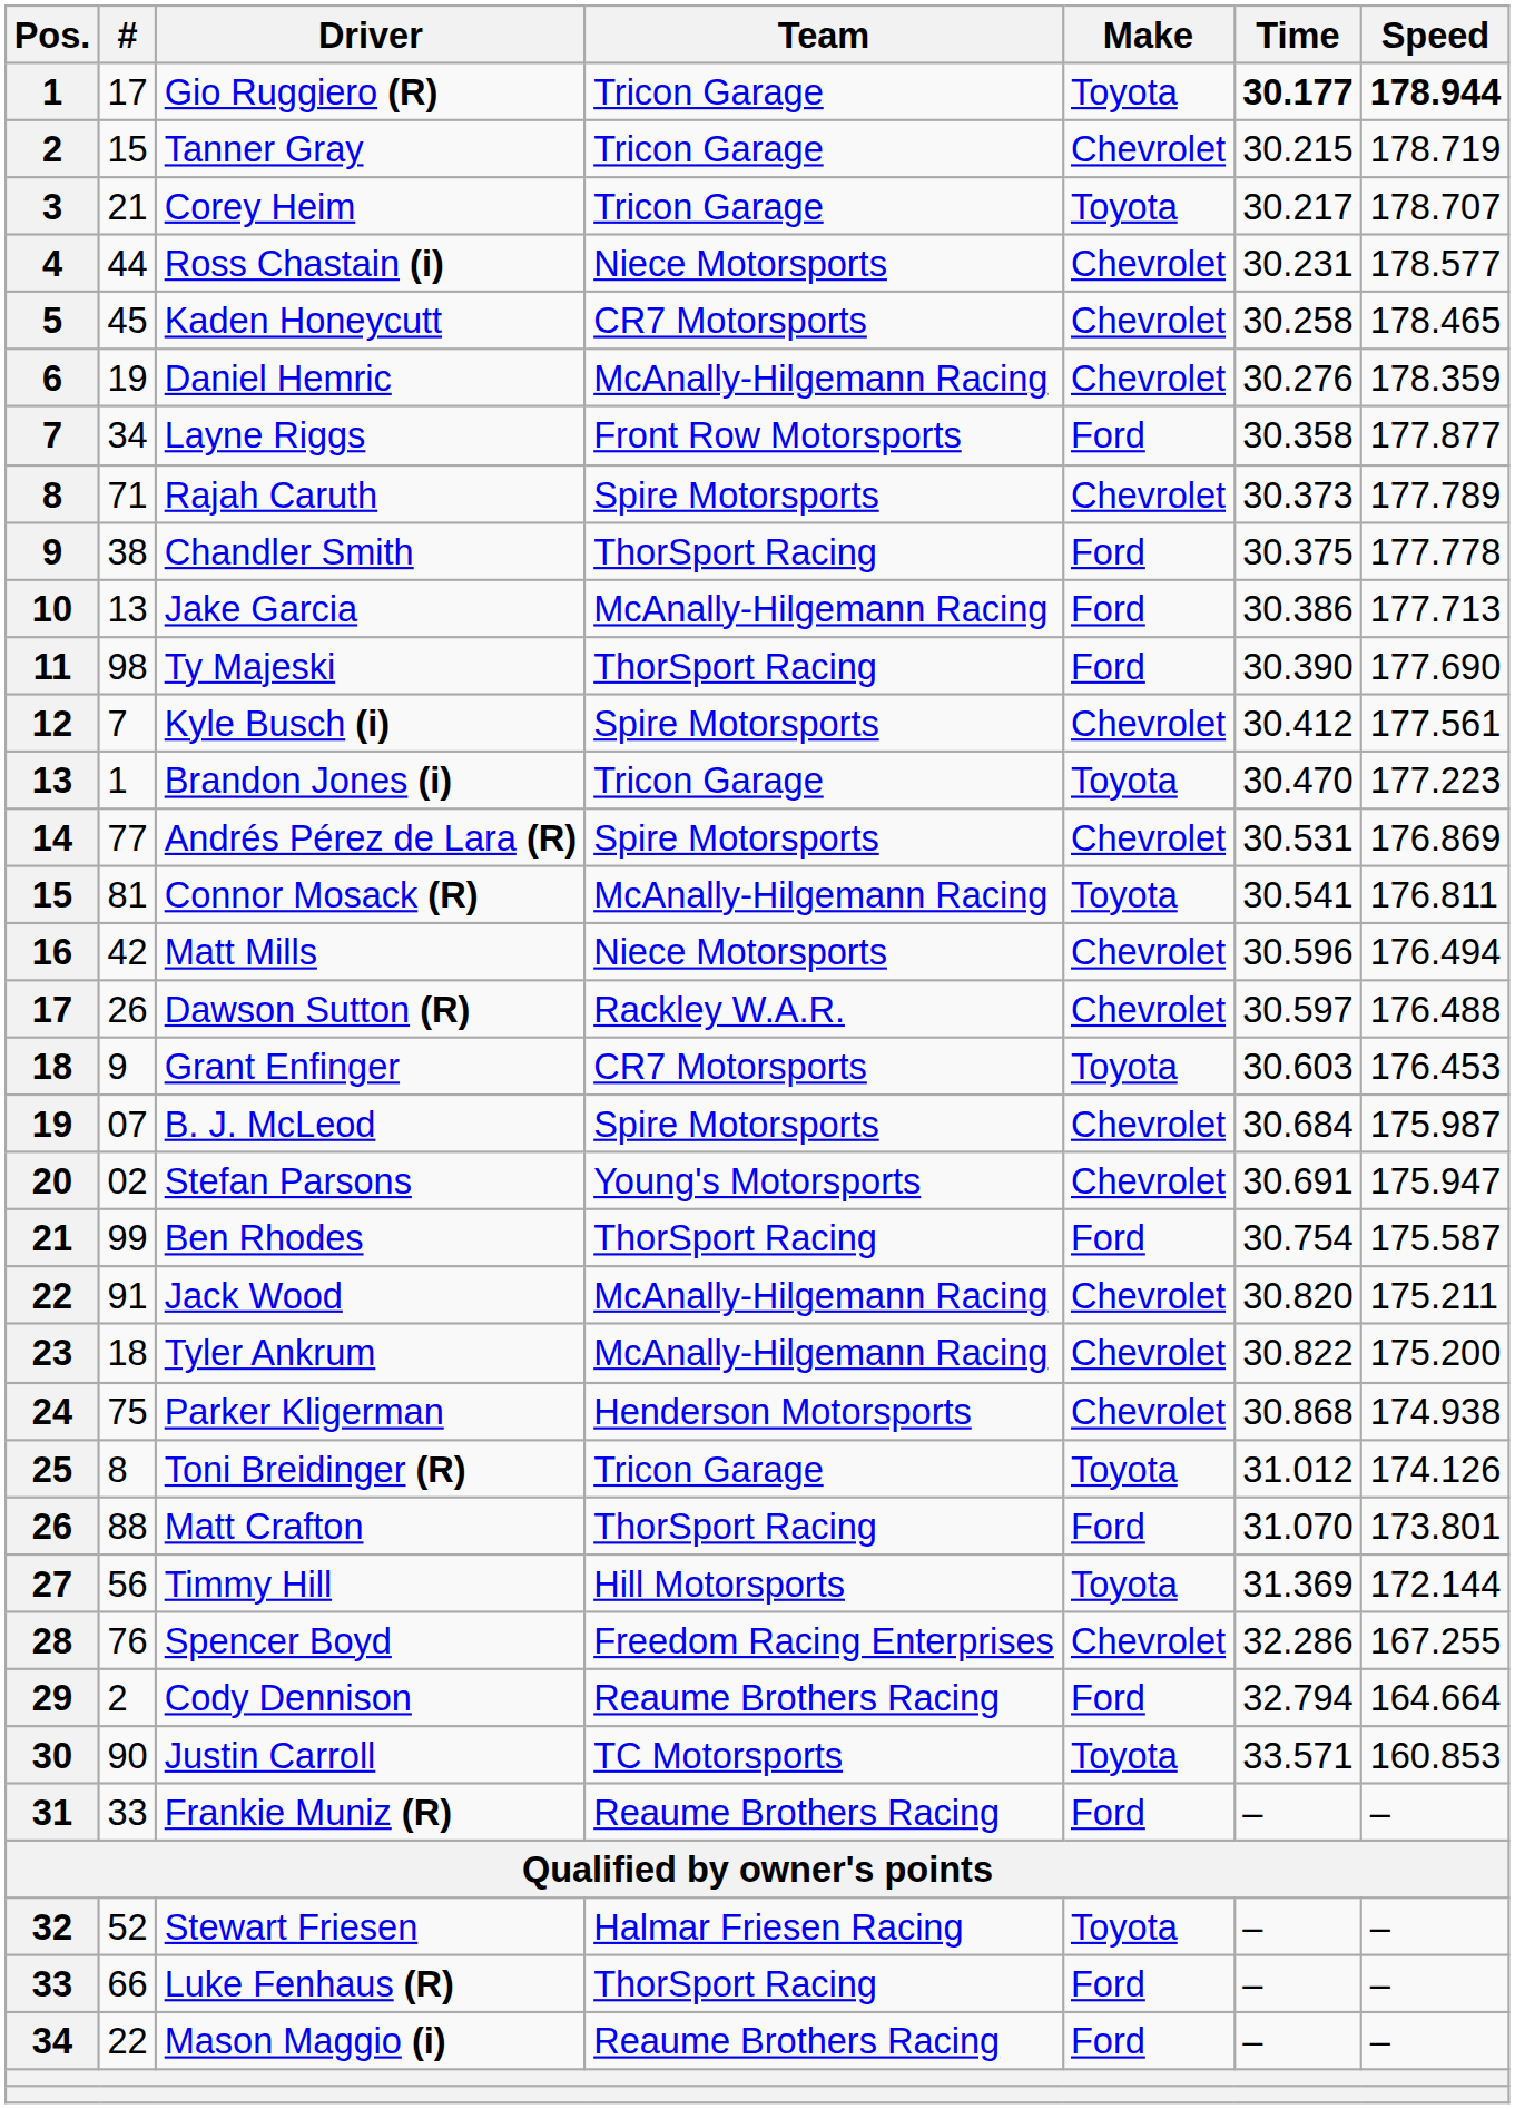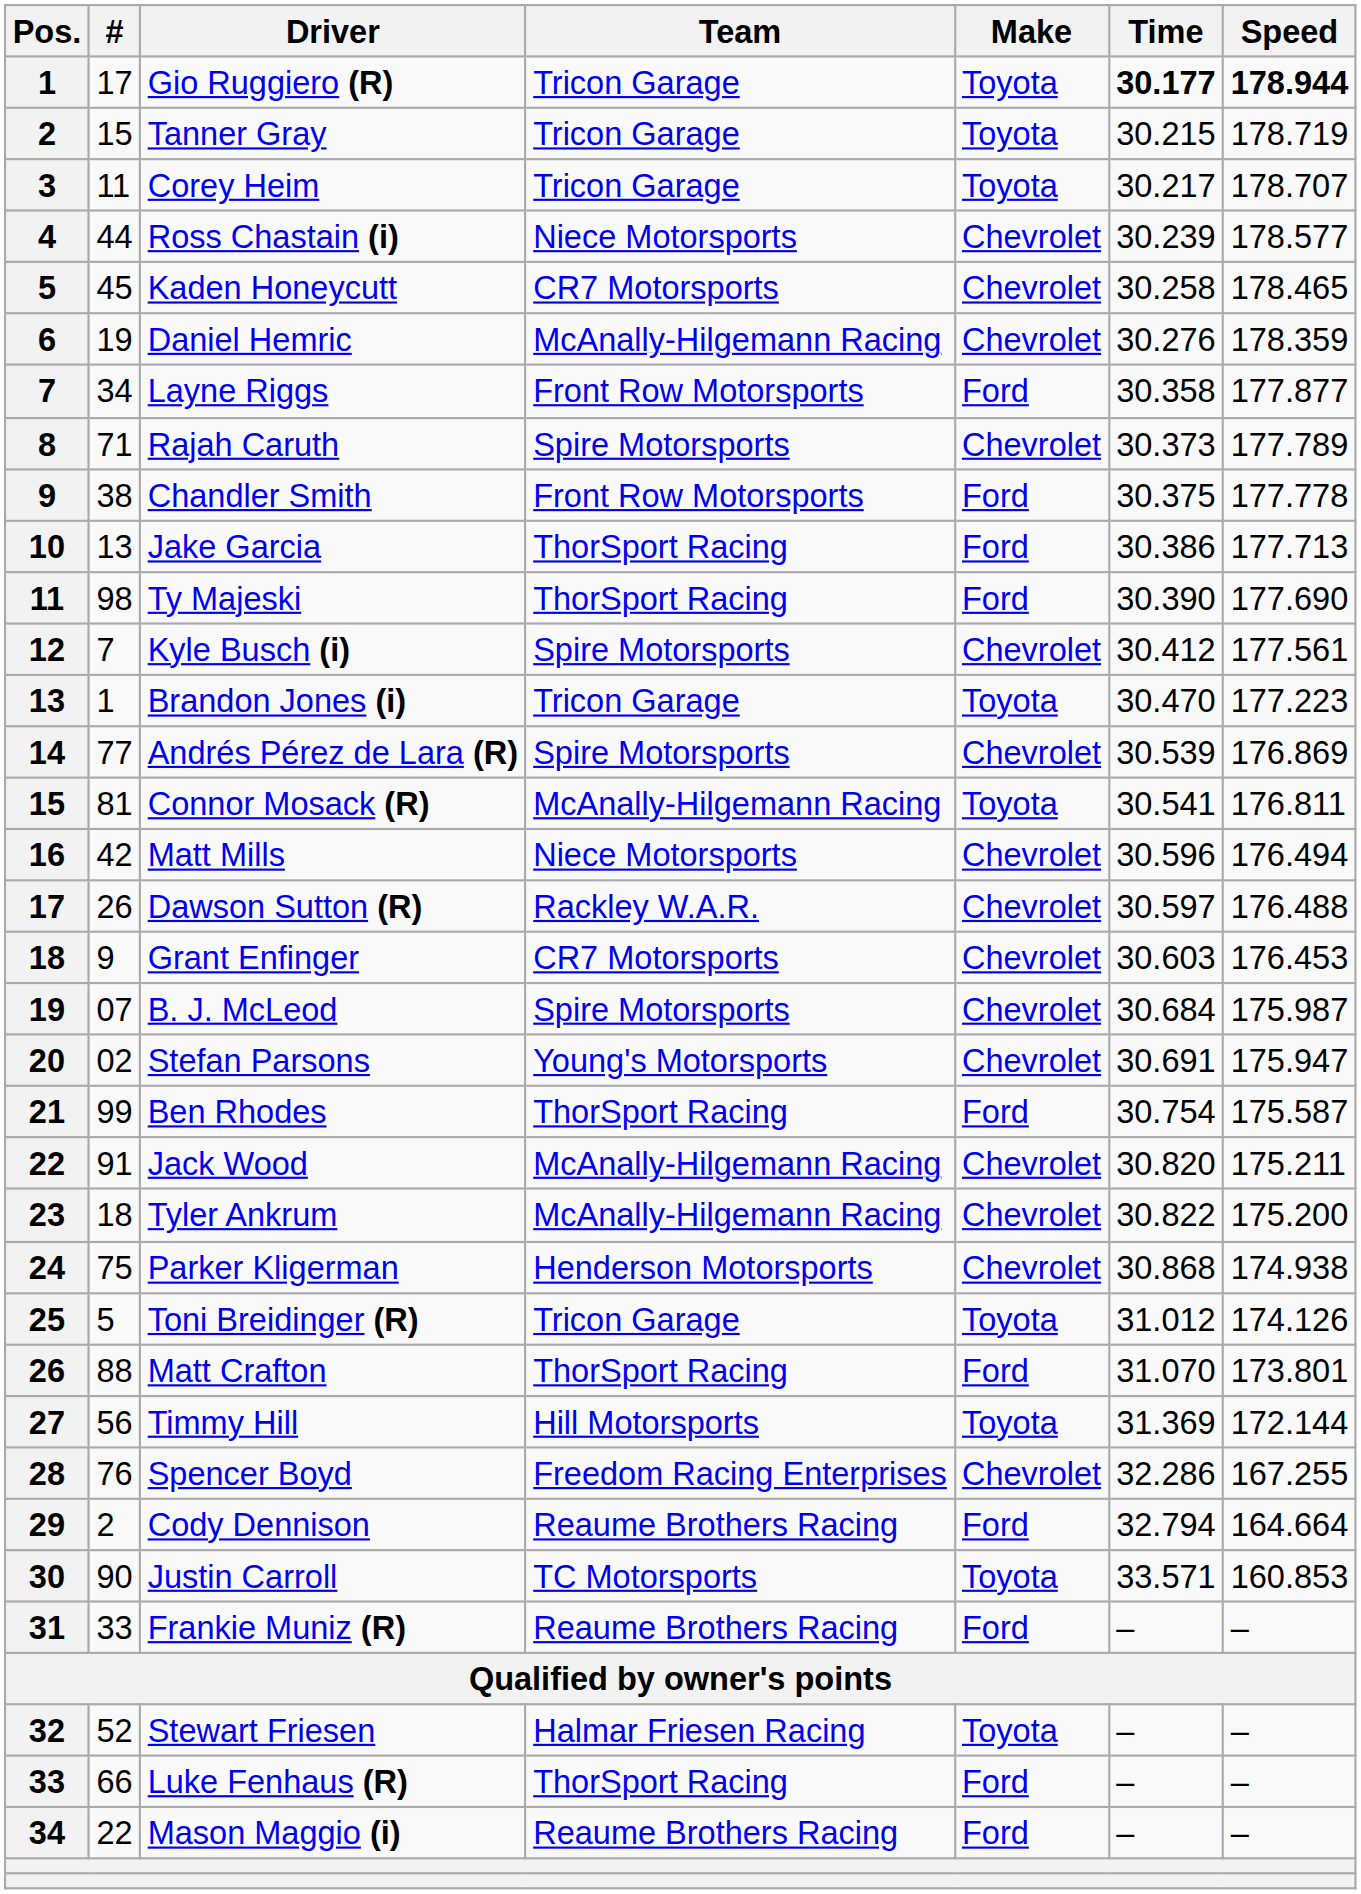 <table class="wikitable" style="font-size:95%">
 <tr>
 <th>Pos.</th>
 <th>#</th>
 <th>Driver</th>
 <th>Team</th>
 <th>Make</th>
 <th>Time</th>
 <th>Speed</th>
 </tr>
 <tr>
 <th>1</th>
 <td>17</td>
 <td><a href='#'>Gio Ruggiero</a> <strong>(R)</strong></td>
 <td><a href='#'>Tricon Garage</a></td>
 <td><a href='#'>Toyota</a></td>
 <td><strong>30.177</strong></td>
 <td><strong>178.944</strong></td>
 </tr>
 <tr>
 <th>2</th>
 <td>15</td>
 <td><a href='#'>Tanner Gray</a></td>
 <td><a href='#'>Tricon Garage</a></td>
-<td><a href='#'>Chevrolet</a></td>
+<td><a href='#'>Toyota</a></td>
 <td>30.215</td>
 <td>178.719</td>
 </tr>
 <tr>
 <th>3</th>
-<td>21</td>
+<td>11</td>
 <td><a href='#'>Corey Heim</a></td>
 <td><a href='#'>Tricon Garage</a></td>
 <td><a href='#'>Toyota</a></td>
 <td>30.217</td>
 <td>178.707</td>
 </tr>
 <tr>
 <th>4</th>
 <td>44</td>
 <td><a href='#'>Ross Chastain</a> <strong>(i)</strong></td>
 <td><a href='#'>Niece Motorsports</a></td>
 <td><a href='#'>Chevrolet</a></td>
-<td>30.231</td>
+<td>30.239</td>
 <td>178.577</td>
 </tr>
 <tr>
 <th>5</th>
 <td>45</td>
 <td><a href='#'>Kaden Honeycutt</a></td>
 <td><a href='#'>CR7 Motorsports</a></td>
 <td><a href='#'>Chevrolet</a></td>
 <td>30.258</td>
 <td>178.465</td>
 </tr>
 <tr>
 <th>6</th>
 <td>19</td>
 <td><a href='#'>Daniel Hemric</a></td>
 <td><a href='#'>McAnally-Hilgemann Racing</a></td>
 <td><a href='#'>Chevrolet</a></td>
 <td>30.276</td>
 <td>178.359</td>
 </tr>
 <tr>
 <th>7</th>
 <td>34</td>
 <td><a href='#'>Layne Riggs</a></td>
 <td><a href='#'>Front Row Motorsports</a></td>
 <td><a href='#'>Ford</a></td>
 <td>30.358</td>
 <td>177.877</td>
 </tr>
 <tr>
 <th>8</th>
 <td>71</td>
 <td><a href='#'>Rajah Caruth</a></td>
 <td><a href='#'>Spire Motorsports</a></td>
 <td><a href='#'>Chevrolet</a></td>
 <td>30.373</td>
 <td>177.789</td>
 </tr>
 <tr>
 <th>9</th>
 <td>38</td>
 <td><a href='#'>Chandler Smith</a></td>
-<td><a href='#'>ThorSport Racing</a></td>
+<td><a href='#'>Front Row Motorsports</a></td>
 <td><a href='#'>Ford</a></td>
 <td>30.375</td>
 <td>177.778</td>
 </tr>
 <tr>
 <th>10</th>
 <td>13</td>
 <td><a href='#'>Jake Garcia</a></td>
-<td><a href='#'>McAnally-Hilgemann Racing</a></td>
+<td><a href='#'>ThorSport Racing</a></td>
 <td><a href='#'>Ford</a></td>
 <td>30.386</td>
 <td>177.713</td>
 </tr>
 <tr>
 <th>11</th>
 <td>98</td>
 <td><a href='#'>Ty Majeski</a></td>
 <td><a href='#'>ThorSport Racing</a></td>
 <td><a href='#'>Ford</a></td>
 <td>30.390</td>
 <td>177.690</td>
 </tr>
 <tr>
 <th>12</th>
 <td>7</td>
 <td><a href='#'>Kyle Busch</a> <strong>(i)</strong></td>
 <td><a href='#'>Spire Motorsports</a></td>
 <td><a href='#'>Chevrolet</a></td>
 <td>30.412</td>
 <td>177.561</td>
 </tr>
 <tr>
 <th>13</th>
 <td>1</td>
 <td><a href='#'>Brandon Jones</a> <strong>(i)</strong></td>
 <td><a href='#'>Tricon Garage</a></td>
 <td><a href='#'>Toyota</a></td>
 <td>30.470</td>
 <td>177.223</td>
 </tr>
 <tr>
 <th>14</th>
 <td>77</td>
 <td><a href='#'>Andrés Pérez de Lara</a> <strong>(R)</strong></td>
 <td><a href='#'>Spire Motorsports</a></td>
 <td><a href='#'>Chevrolet</a></td>
-<td>30.531</td>
+<td>30.539</td>
 <td>176.869</td>
 </tr>
 <tr>
 <th>15</th>
 <td>81</td>
 <td><a href='#'>Connor Mosack</a> <strong>(R)</strong></td>
 <td><a href='#'>McAnally-Hilgemann Racing</a></td>
 <td><a href='#'>Toyota</a></td>
 <td>30.541</td>
 <td>176.811</td>
 </tr>
 <tr>
 <th>16</th>
 <td>42</td>
 <td><a href='#'>Matt Mills</a></td>
 <td><a href='#'>Niece Motorsports</a></td>
 <td><a href='#'>Chevrolet</a></td>
 <td>30.596</td>
 <td>176.494</td>
 </tr>
 <tr>
 <th>17</th>
 <td>26</td>
 <td><a href='#'>Dawson Sutton</a> <strong>(R)</strong></td>
 <td><a href='#'>Rackley W.A.R.</a></td>
 <td><a href='#'>Chevrolet</a></td>
 <td>30.597</td>
 <td>176.488</td>
 </tr>
 <tr>
 <th>18</th>
 <td>9</td>
 <td><a href='#'>Grant Enfinger</a></td>
 <td><a href='#'>CR7 Motorsports</a></td>
-<td><a href='#'>Toyota</a></td>
+<td><a href='#'>Chevrolet</a></td>
 <td>30.603</td>
 <td>176.453</td>
 </tr>
 <tr>
 <th>19</th>
 <td>07</td>
 <td><a href='#'>B. J. McLeod</a></td>
 <td><a href='#'>Spire Motorsports</a></td>
 <td><a href='#'>Chevrolet</a></td>
 <td>30.684</td>
 <td>175.987</td>
 </tr>
 <tr>
 <th>20</th>
 <td>02</td>
 <td><a href='#'>Stefan Parsons</a></td>
 <td><a href='#'>Young's Motorsports</a></td>
 <td><a href='#'>Chevrolet</a></td>
 <td>30.691</td>
 <td>175.947</td>
 </tr>
 <tr>
 <th>21</th>
 <td>99</td>
 <td><a href='#'>Ben Rhodes</a></td>
 <td><a href='#'>ThorSport Racing</a></td>
 <td><a href='#'>Ford</a></td>
 <td>30.754</td>
 <td>175.587</td>
 </tr>
 <tr>
 <th>22</th>
 <td>91</td>
 <td><a href='#'>Jack Wood</a></td>
 <td><a href='#'>McAnally-Hilgemann Racing</a></td>
 <td><a href='#'>Chevrolet</a></td>
 <td>30.820</td>
 <td>175.211</td>
 </tr>
 <tr>
 <th>23</th>
 <td>18</td>
 <td><a href='#'>Tyler Ankrum</a></td>
 <td><a href='#'>McAnally-Hilgemann Racing</a></td>
 <td><a href='#'>Chevrolet</a></td>
 <td>30.822</td>
 <td>175.200</td>
 </tr>
 <tr>
 <th>24</th>
 <td>75</td>
 <td><a href='#'>Parker Kligerman</a></td>
 <td><a href='#'>Henderson Motorsports</a></td>
 <td><a href='#'>Chevrolet</a></td>
 <td>30.868</td>
 <td>174.938</td>
 </tr>
 <tr>
 <th>25</th>
-<td>8</td>
+<td>5</td>
 <td><a href='#'>Toni Breidinger</a> <strong>(R)</strong></td>
 <td><a href='#'>Tricon Garage</a></td>
 <td><a href='#'>Toyota</a></td>
 <td>31.012</td>
 <td>174.126</td>
 </tr>
 <tr>
 <th>26</th>
 <td>88</td>
 <td><a href='#'>Matt Crafton</a></td>
 <td><a href='#'>ThorSport Racing</a></td>
 <td><a href='#'>Ford</a></td>
 <td>31.070</td>
 <td>173.801</td>
 </tr>
 <tr>
 <th>27</th>
 <td>56</td>
 <td><a href='#'>Timmy Hill</a></td>
 <td><a href='#'>Hill Motorsports</a></td>
 <td><a href='#'>Toyota</a></td>
 <td>31.369</td>
 <td>172.144</td>
 </tr>
 <tr>
 <th>28</th>
 <td>76</td>
 <td><a href='#'>Spencer Boyd</a></td>
 <td><a href='#'>Freedom Racing Enterprises</a></td>
 <td><a href='#'>Chevrolet</a></td>
 <td>32.286</td>
 <td>167.255</td>
 </tr>
 <tr>
 <th>29</th>
 <td>2</td>
 <td><a href='#'>Cody Dennison</a></td>
 <td><a href='#'>Reaume Brothers Racing</a></td>
 <td><a href='#'>Ford</a></td>
 <td>32.794</td>
 <td>164.664</td>
 </tr>
 <tr>
 <th>30</th>
 <td>90</td>
 <td><a href='#'>Justin Carroll</a></td>
 <td><a href='#'>TC Motorsports</a></td>
 <td><a href='#'>Toyota</a></td>
 <td>33.571</td>
 <td>160.853</td>
 </tr>
 <tr>
 <th>31</th>
 <td>33</td>
 <td><a href='#'>Frankie Muniz</a> <strong>(R)</strong></td>
 <td><a href='#'>Reaume Brothers Racing</a></td>
 <td><a href='#'>Ford</a></td>
 <td>–</td>
 <td>–</td>
 </tr>
 <tr>
 <th colspan="7">Qualified by owner's points</th>
 </tr>
 <tr>
 <th>32</th>
 <td>52</td>
 <td><a href='#'>Stewart Friesen</a></td>
 <td><a href='#'>Halmar Friesen Racing</a></td>
 <td><a href='#'>Toyota</a></td>
 <td>–</td>
 <td>–</td>
 </tr>
 <tr>
 <th>33</th>
 <td>66</td>
 <td><a href='#'>Luke Fenhaus</a> <strong>(R)</strong></td>
 <td><a href='#'>ThorSport Racing</a></td>
 <td><a href='#'>Ford</a></td>
 <td>–</td>
 <td>–</td>
 </tr>
 <tr>
 <th>34</th>
 <td>22</td>
 <td><a href='#'>Mason Maggio</a> <strong>(i)</strong></td>
 <td><a href='#'>Reaume Brothers Racing</a></td>
 <td><a href='#'>Ford</a></td>
 <td>–</td>
 <td>–</td>
 </tr>
 <tr>
 <th colspan="7"></th>
 </tr>
 <tr>
 <th colspan="7"></th>
 </tr>
 </table>
